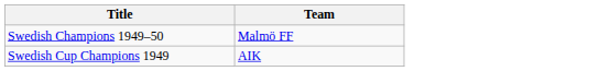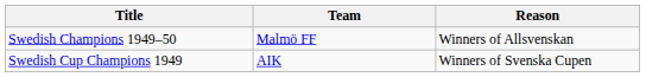 <table class="wikitable" style="text-align: left;">
 <tr>
 <th style="width: 275px;">Title</th>
 <th style="width: 200px;">Team</th>
+<th style="width: 225px;">Reason</th>
 </tr>
 <tr>
 <td><a href='#'>Swedish Champions</a> 1949–50</td>
 <td><a href='#'>Malmö FF</a></td>
+<td>Winners of Allsvenskan</td>
 </tr>
 <tr>
 <td><a href='#'>Swedish Cup Champions</a> 1949</td>
 <td><a href='#'>AIK</a></td>
+<td>Winners of Svenska Cupen</td>
 </tr>
 </table>
